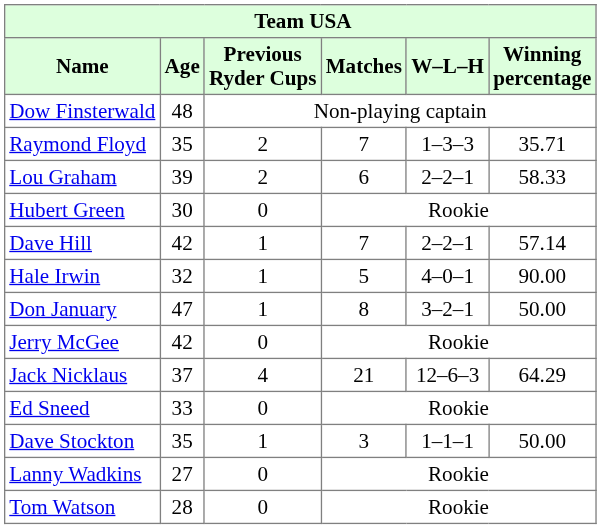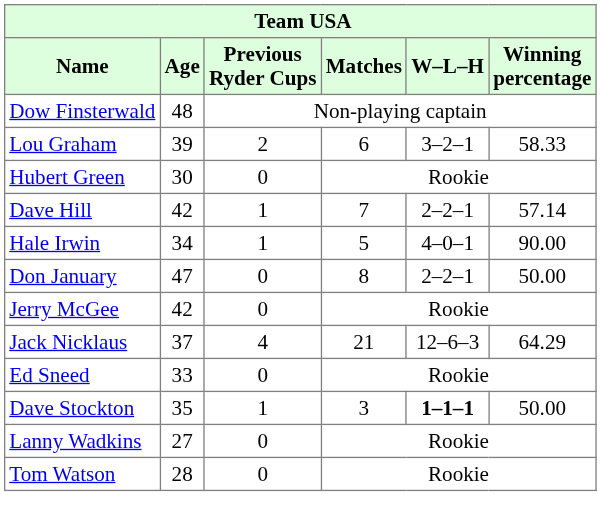 <table border="1" cellpadding="3" style="border-collapse: collapse;text-align:center">
 <tr style="background:#dfd;">
 <td colspan="6"> <strong>Team USA</strong></td>
 </tr>
 <tr style="background:#dfd;">
 <th>Name</th>
 <th>Age</th>
 <th>Previous<br>Ryder Cups</th>
 <th>Matches</th>
 <th>W–L–H</th>
 <th>Winning<br>percentage</th>
 </tr>
 <tr>
 <td align=left><a href='#'>Dow Finsterwald</a></td>
 <td>48</td>
 <td colspan="4">Non-playing captain</td>
 </tr>
 <tr>
-<td align=left><a href='#'>Raymond Floyd</a></td>
-<td>35</td>
-<td>2</td>
-<td>7</td>
-<td>1–3–3</td>
-<td>35.71</td>
-</tr>
-<tr>
 <td align=left><a href='#'>Lou Graham</a></td>
 <td>39</td>
 <td>2</td>
 <td>6</td>
-<td>2–2–1</td>
+<td>3–2–1</td>
 <td>58.33</td>
 </tr>
 <tr>
 <td align=left><a href='#'>Hubert Green</a></td>
 <td>30</td>
 <td>0</td>
 <td colspan="3">Rookie</td>
 </tr>
 <tr>
 <td align=left><a href='#'>Dave Hill</a></td>
 <td>42</td>
 <td>1</td>
 <td>7</td>
 <td>2–2–1</td>
 <td>57.14</td>
 </tr>
 <tr>
 <td align=left><a href='#'>Hale Irwin</a></td>
-<td>32</td>
+<td>34</td>
 <td>1</td>
 <td>5</td>
 <td>4–0–1</td>
 <td>90.00</td>
 </tr>
 <tr>
 <td align=left><a href='#'>Don January</a></td>
 <td>47</td>
-<td>1</td>
+<td>0</td>
 <td>8</td>
-<td>3–2–1</td>
+<td>2–2–1</td>
 <td>50.00</td>
 </tr>
 <tr>
 <td align=left><a href='#'>Jerry McGee</a></td>
 <td>42</td>
 <td>0</td>
 <td colspan="3">Rookie</td>
 </tr>
 <tr>
 <td align=left><a href='#'>Jack Nicklaus</a></td>
 <td>37</td>
 <td>4</td>
 <td>21</td>
 <td>12–6–3</td>
 <td>64.29</td>
 </tr>
 <tr>
 <td align=left><a href='#'>Ed Sneed</a></td>
 <td>33</td>
 <td>0</td>
 <td colspan="3">Rookie</td>
 </tr>
 <tr>
 <td align=left><a href='#'>Dave Stockton</a></td>
 <td>35</td>
 <td>1</td>
 <td>3</td>
-<td>1–1–1</td>
+<td><strong>1–1–1</strong></td>
 <td>50.00</td>
 </tr>
 <tr>
 <td align=left><a href='#'>Lanny Wadkins</a></td>
 <td>27</td>
 <td>0</td>
 <td colspan="3">Rookie</td>
 </tr>
 <tr>
 <td align=left><a href='#'>Tom Watson</a></td>
 <td>28</td>
 <td>0</td>
 <td colspan="3">Rookie</td>
 </tr>
 </table>
